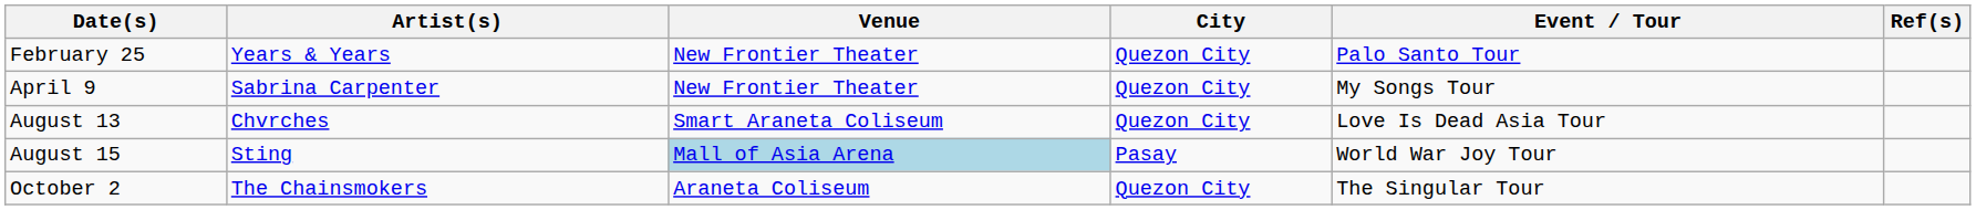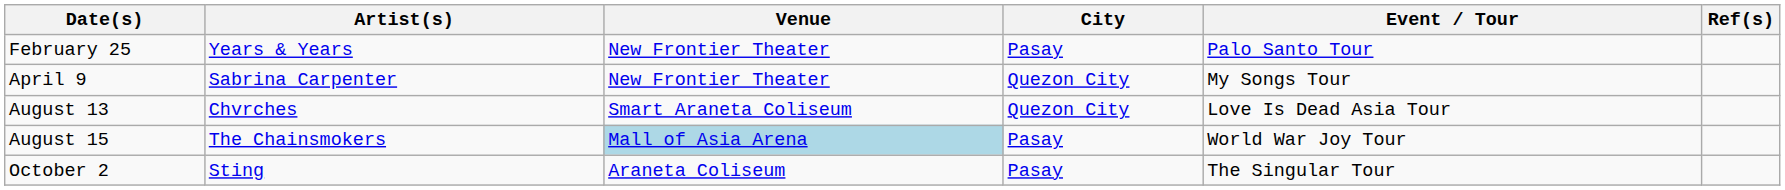 <table class="wikitable sortable" style="font-size: 100%; width=100%;" style="text-align:center;">
 <tr>
 <th class="unsortable" style="width: 10%;" scope="col">Date(s)</th>
 <th style="width: 20%;" scope="col">Artist(s)</th>
 <th style="width: 20%;" scope="col">Venue</th>
 <th style="width: 10%;" scope="col">City</th>
 <th style="width: 25%;" scope="col">Event / Tour</th>
 <th style="width: 1%;" scope="col">Ref(s)</th>
 </tr>
 <tr>
 <td>February 25</td>
 <td><a href='#'>Years & Years</a></td>
 <td><a href='#'>New Frontier Theater</a></td>
-<td><a href='#'>Quezon City</a></td>
+<td><a href='#'>Pasay</a></td>
 <td><a href='#'>Palo Santo Tour</a></td>
 <td></td>
 </tr>
 <tr>
 <td>April 9</td>
 <td><a href='#'>Sabrina Carpenter</a></td>
 <td><a href='#'>New Frontier Theater</a></td>
 <td><a href='#'>Quezon City</a></td>
 <td>My Songs Tour</td>
 <td></td>
 </tr>
 <tr>
 <td>August 13</td>
 <td><a href='#'>Chvrches</a></td>
 <td><a href='#'>Smart Araneta Coliseum</a></td>
 <td><a href='#'>Quezon City</a></td>
 <td>Love Is Dead Asia Tour</td>
 <td></td>
 </tr>
 <tr>
 <td>August 15</td>
-<td><a href='#'>Sting</a></td>
+<td><a href='#'>The Chainsmokers</a></td>
 <td style="background: lightblue;"><a href='#'>Mall of Asia Arena</a></td>
 <td><a href='#'>Pasay</a></td>
 <td>World War Joy Tour</td>
 <td></td>
 </tr>
 <tr>
 <td>October 2</td>
-<td><a href='#'>The Chainsmokers</a></td>
+<td><a href='#'>Sting</a></td>
 <td><a href='#'>Araneta Coliseum</a></td>
-<td><a href='#'>Quezon City</a></td>
+<td><a href='#'>Pasay</a></td>
 <td>The Singular Tour</td>
 <td></td>
 </tr>
 </table>
